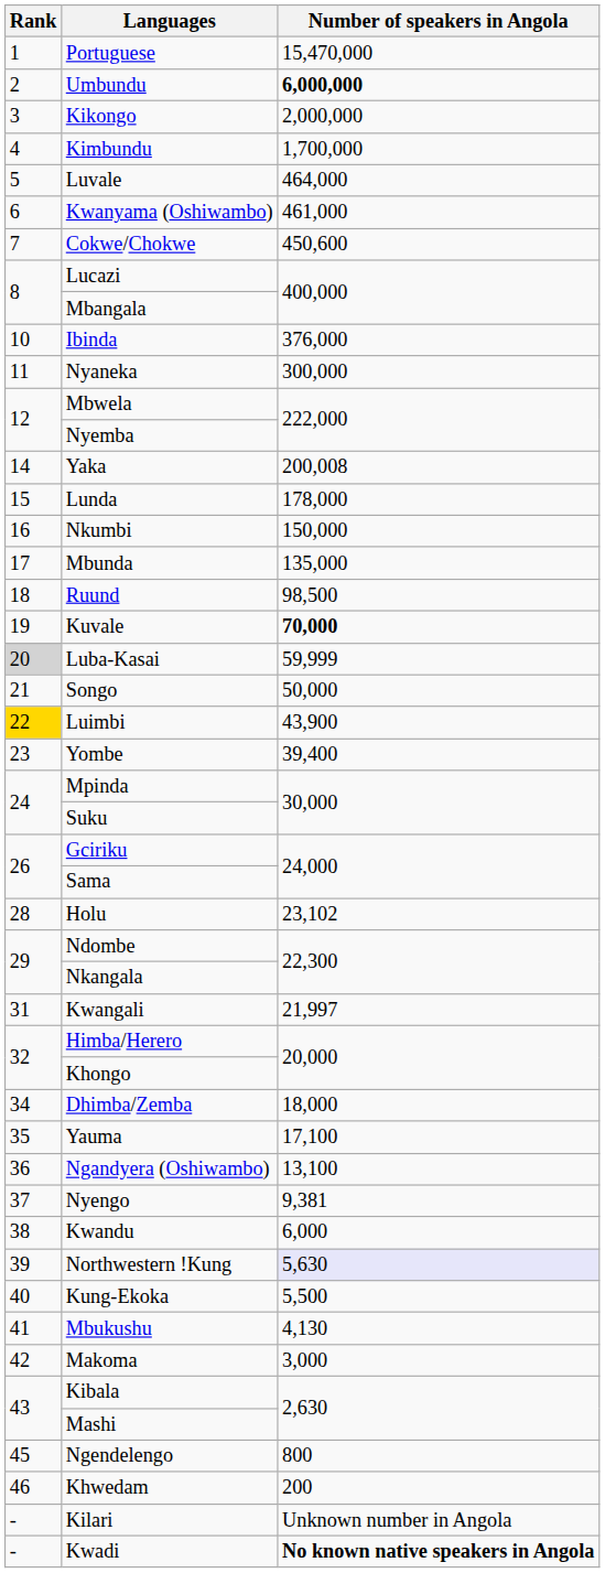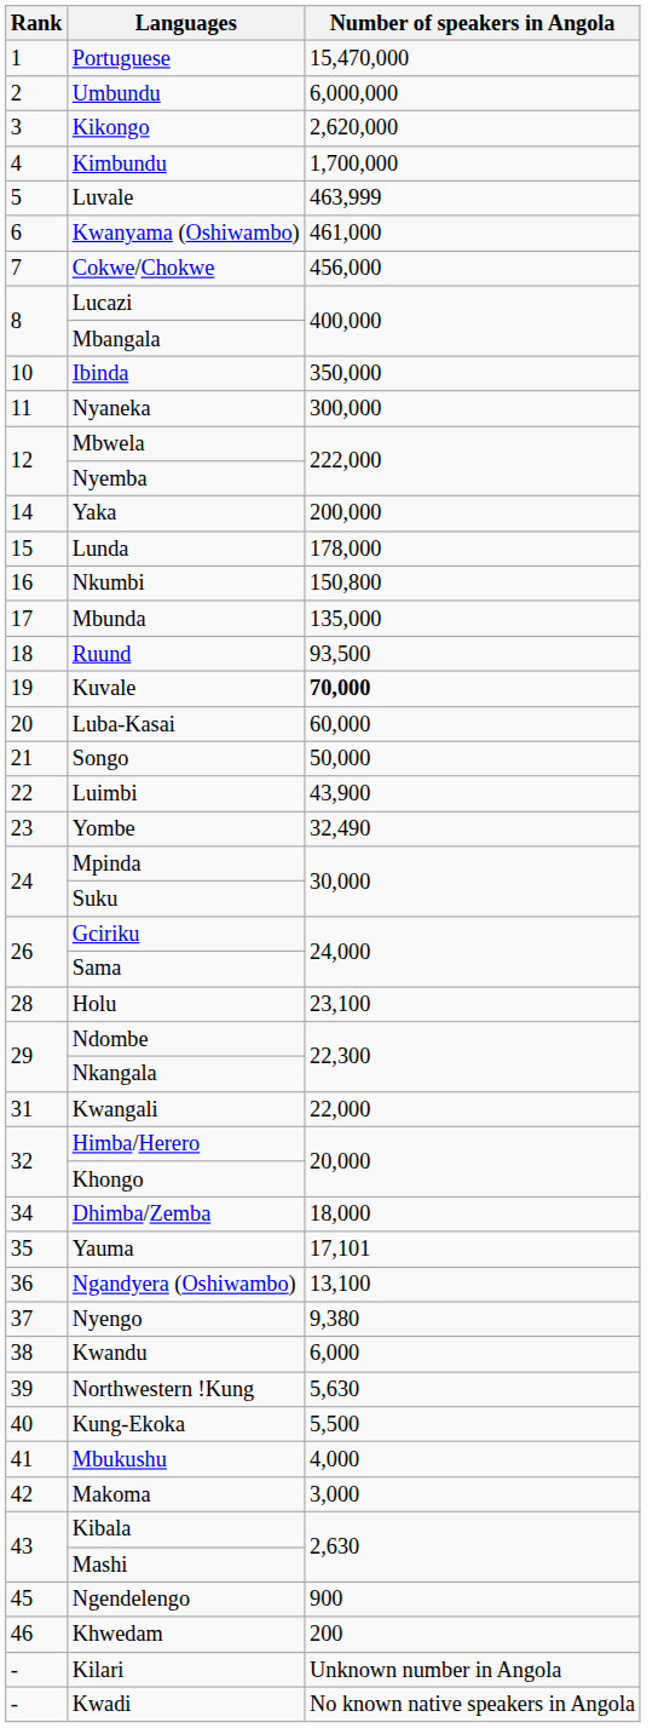 <table class="wikitable sortable">
 <tr>
 <th>Rank</th>
 <th>Languages</th>
 <th>Number of speakers in Angola</th>
 </tr>
 <tr>
 <td>1</td>
 <td><a href='#'>Portuguese</a></td>
 <td>15,470,000</td>
 </tr>
 <tr>
 <td>2</td>
 <td><a href='#'>Umbundu</a></td>
-<td><strong>6,000,000</strong></td>
+<td>6,000,000</td>
 </tr>
 <tr>
 <td>3</td>
 <td><a href='#'>Kikongo</a></td>
-<td>2,000,000</td>
+<td>2,620,000</td>
 </tr>
 <tr>
 <td>4</td>
 <td><a href='#'>Kimbundu</a></td>
 <td>1,700,000</td>
 </tr>
 <tr>
 <td>5</td>
 <td>Luvale</td>
-<td>464,000</td>
+<td>463,999</td>
 </tr>
 <tr>
 <td>6</td>
 <td><a href='#'>Kwanyama</a> (<a href='#'>Oshiwambo</a>)</td>
 <td>461,000</td>
 </tr>
 <tr>
 <td>7</td>
 <td><a href='#'>Cokwe</a>/<a href='#'>Chokwe</a></td>
-<td>450,600</td>
+<td>456,000</td>
 </tr>
 <tr>
 <td rowspan="2">8</td>
 <td>Lucazi</td>
 <td rowspan="2">400,000</td>
 </tr>
 <tr>
 <td>Mbangala</td>
 </tr>
 <tr>
 <td>10</td>
 <td><a href='#'>Ibinda</a></td>
-<td>376,000</td>
+<td>350,000</td>
 </tr>
 <tr>
 <td>11</td>
 <td>Nyaneka</td>
 <td>300,000</td>
 </tr>
 <tr>
 <td rowspan="2">12</td>
 <td>Mbwela</td>
 <td rowspan="2">222,000</td>
 </tr>
 <tr>
 <td>Nyemba</td>
 </tr>
 <tr>
 <td>14</td>
 <td>Yaka</td>
-<td>200,008</td>
+<td>200,000</td>
 </tr>
 <tr>
 <td>15</td>
 <td>Lunda</td>
 <td>178,000</td>
 </tr>
 <tr>
 <td>16</td>
 <td>Nkumbi</td>
-<td>150,000</td>
+<td>150,800</td>
 </tr>
 <tr>
 <td>17</td>
 <td>Mbunda</td>
 <td>135,000</td>
 </tr>
 <tr>
 <td>18</td>
 <td><a href='#'>Ruund</a></td>
-<td>98,500</td>
+<td>93,500</td>
 </tr>
 <tr>
 <td>19</td>
 <td>Kuvale</td>
 <td><strong>70,000</strong></td>
 </tr>
 <tr>
-<td style="background: lightgrey;">20</td>
+<td>20</td>
 <td>Luba-Kasai</td>
-<td>59,999</td>
+<td>60,000</td>
 </tr>
 <tr>
 <td>21</td>
 <td>Songo</td>
 <td>50,000</td>
 </tr>
 <tr>
-<td style="background: gold;">22</td>
+<td>22</td>
 <td>Luimbi</td>
 <td>43,900</td>
 </tr>
 <tr>
 <td>23</td>
 <td>Yombe</td>
-<td>39,400</td>
+<td>32,490</td>
 </tr>
 <tr>
 <td rowspan="2">24</td>
 <td>Mpinda</td>
 <td rowspan="2">30,000</td>
 </tr>
 <tr>
 <td>Suku</td>
 </tr>
 <tr>
 <td rowspan="2">26</td>
 <td><a href='#'>Gciriku</a></td>
 <td rowspan="2">24,000</td>
 </tr>
 <tr>
 <td>Sama</td>
 </tr>
 <tr>
 <td>28</td>
 <td>Holu</td>
-<td>23,102</td>
+<td>23,100</td>
 </tr>
 <tr>
 <td rowspan="2">29</td>
 <td>Ndombe</td>
 <td rowspan="2">22,300</td>
 </tr>
 <tr>
 <td>Nkangala</td>
 </tr>
 <tr>
 <td>31</td>
 <td>Kwangali</td>
-<td>21,997</td>
+<td>22,000</td>
 </tr>
 <tr>
 <td rowspan="2">32</td>
 <td><a href='#'>Himba</a>/<a href='#'>Herero</a></td>
 <td rowspan="2">20,000</td>
 </tr>
 <tr>
 <td>Khongo</td>
 </tr>
 <tr>
 <td>34</td>
 <td><a href='#'>Dhimba</a>/<a href='#'>Zemba</a></td>
 <td>18,000</td>
 </tr>
 <tr>
 <td>35</td>
 <td>Yauma</td>
-<td>17,100</td>
+<td>17,101</td>
 </tr>
 <tr>
 <td>36</td>
 <td><a href='#'>Ngandyera</a> (<a href='#'>Oshiwambo</a>)</td>
 <td>13,100</td>
 </tr>
 <tr>
 <td>37</td>
 <td>Nyengo</td>
-<td>9,381</td>
+<td>9,380</td>
 </tr>
 <tr>
 <td>38</td>
 <td>Kwandu</td>
 <td>6,000</td>
 </tr>
 <tr>
 <td>39</td>
 <td>Northwestern !Kung</td>
-<td style="background: lavender;">5,630</td>
+<td>5,630</td>
 </tr>
 <tr>
 <td>40</td>
 <td>Kung-Ekoka</td>
 <td>5,500</td>
 </tr>
 <tr>
 <td>41</td>
 <td><a href='#'>Mbukushu</a></td>
-<td>4,130</td>
+<td>4,000</td>
 </tr>
 <tr>
 <td>42</td>
 <td>Makoma</td>
 <td>3,000</td>
 </tr>
 <tr>
 <td rowspan="2">43</td>
 <td>Kibala</td>
 <td rowspan="2">2,630</td>
 </tr>
 <tr>
 <td>Mashi</td>
 </tr>
 <tr>
 <td>45</td>
 <td>Ngendelengo</td>
-<td>800</td>
+<td>900</td>
 </tr>
 <tr>
 <td>46</td>
 <td>Khwedam</td>
 <td>200</td>
 </tr>
 <tr>
 <td>-</td>
 <td>Kilari</td>
 <td>Unknown number in Angola</td>
 </tr>
 <tr>
 <td>-</td>
 <td>Kwadi</td>
-<td><strong>No known native speakers in Angola</strong></td>
+<td>No known native speakers in Angola</td>
 </tr>
 </table>
